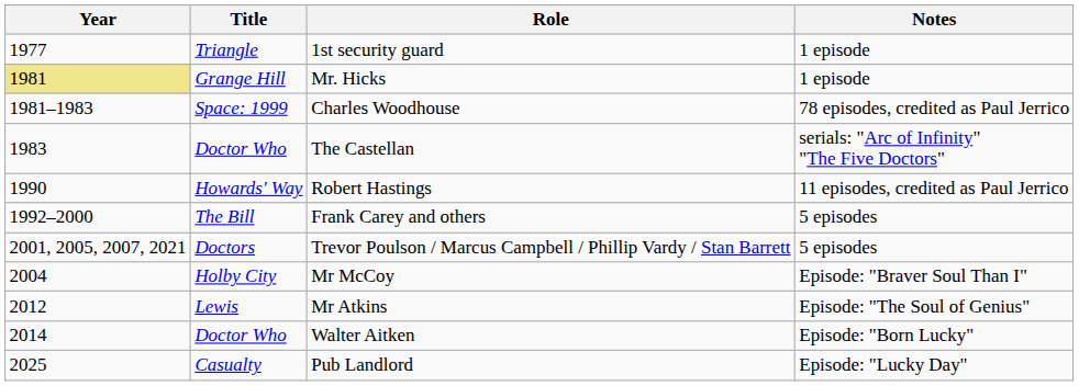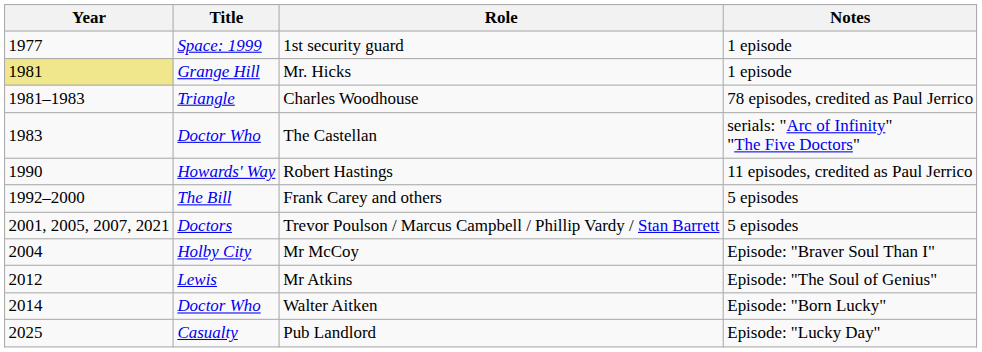 <table class="wikitable sortable">
 <tr>
 <th>Year</th>
 <th>Title</th>
 <th>Role</th>
 <th>Notes</th>
 </tr>
 <tr>
 <td>1977</td>
-<td><em><a href='#'>Triangle</a></em></td>
+<td><em><a href='#'>Space: 1999</a></em></td>
 <td>1st security guard</td>
 <td>1 episode</td>
 </tr>
 <tr>
 <td style="background: khaki;">1981</td>
 <td><em><a href='#'>Grange Hill</a></em></td>
 <td>Mr. Hicks</td>
 <td>1 episode</td>
 </tr>
 <tr>
 <td>1981–1983</td>
-<td><em><a href='#'>Space: 1999</a></em></td>
+<td><em><a href='#'>Triangle</a></em></td>
 <td>Charles Woodhouse</td>
 <td>78 episodes, credited as Paul Jerrico</td>
 </tr>
 <tr>
 <td>1983</td>
 <td><em><a href='#'>Doctor Who</a></em></td>
 <td>The Castellan</td>
 <td>serials: "<a href='#'>Arc of Infinity</a>"<br>"<a href='#'>The Five Doctors</a>"</td>
 </tr>
 <tr>
 <td>1990</td>
 <td><em><a href='#'>Howards' Way</a></em></td>
 <td>Robert Hastings</td>
 <td>11 episodes, credited as Paul Jerrico</td>
 </tr>
 <tr>
 <td>1992–2000</td>
 <td><em><a href='#'>The Bill</a></em></td>
 <td>Frank Carey and others</td>
 <td>5 episodes</td>
 </tr>
 <tr>
 <td>2001, 2005, 2007, 2021</td>
 <td><em><a href='#'>Doctors</a></em></td>
 <td>Trevor Poulson / Marcus Campbell / Phillip Vardy / <a href='#'>Stan Barrett</a></td>
 <td>5 episodes</td>
 </tr>
 <tr>
 <td>2004</td>
 <td><em><a href='#'>Holby City</a></em></td>
 <td>Mr McCoy</td>
 <td>Episode: "Braver Soul Than I"</td>
 </tr>
 <tr>
 <td>2012</td>
 <td><em><a href='#'>Lewis</a></em></td>
 <td>Mr Atkins</td>
 <td>Episode: "The Soul of Genius"</td>
 </tr>
 <tr>
 <td>2014</td>
 <td><em><a href='#'>Doctor Who</a></em></td>
 <td>Walter Aitken</td>
 <td>Episode: "Born Lucky"</td>
 </tr>
 <tr>
 <td>2025</td>
 <td><em><a href='#'>Casualty</a></em></td>
 <td>Pub Landlord</td>
 <td>Episode: "Lucky Day"</td>
 </tr>
 </table>
